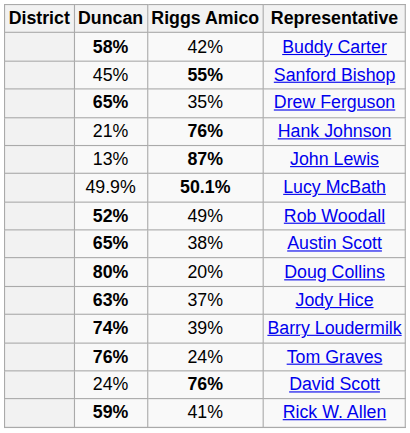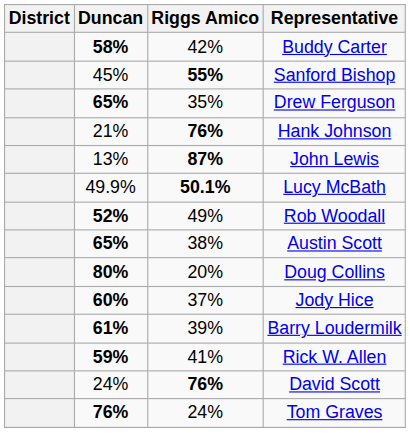 <table class=wikitable>
 <tr>
 <th>District</th>
 <th>Duncan</th>
 <th>Riggs Amico</th>
 <th>Representative</th>
 </tr>
 <tr align=center>
 <th></th>
 <td><strong>58%</strong></td>
 <td>42%</td>
 <td><a href='#'>Buddy Carter</a></td>
 </tr>
 <tr align=center>
 <th></th>
 <td>45%</td>
 <td><strong>55%</strong></td>
 <td><a href='#'>Sanford Bishop</a></td>
 </tr>
 <tr align=center>
 <th></th>
 <td><strong>65%</strong></td>
 <td>35%</td>
 <td><a href='#'>Drew Ferguson</a></td>
 </tr>
 <tr align=center>
 <th></th>
 <td>21%</td>
 <td><strong>76%</strong></td>
 <td><a href='#'>Hank Johnson</a></td>
 </tr>
 <tr align=center>
 <th></th>
 <td>13%</td>
 <td><strong>87%</strong></td>
 <td><a href='#'>John Lewis</a></td>
 </tr>
 <tr align=center>
 <th></th>
 <td>49.9%</td>
 <td><strong>50.1%</strong></td>
 <td><a href='#'>Lucy McBath</a></td>
 </tr>
 <tr align=center>
 <th></th>
 <td><strong>52%</strong></td>
 <td>49%</td>
 <td><a href='#'>Rob Woodall</a></td>
 </tr>
 <tr align=center>
 <th></th>
 <td><strong>65%</strong></td>
 <td>38%</td>
 <td><a href='#'>Austin Scott</a></td>
 </tr>
 <tr align=center>
 <th></th>
 <td><strong>80%</strong></td>
 <td>20%</td>
 <td><a href='#'>Doug Collins</a></td>
 </tr>
 <tr align=center>
 <th></th>
-<td><strong>63%</strong></td>
+<td><strong>60%</strong></td>
 <td>37%</td>
 <td><a href='#'>Jody Hice</a></td>
 </tr>
 <tr align=center>
 <th></th>
-<td><strong>74%</strong></td>
+<td><strong>61%</strong></td>
 <td>39%</td>
 <td><a href='#'>Barry Loudermilk</a></td>
 </tr>
 <tr align=center>
 <th></th>
-<td><strong>76%</strong></td>
-<td>24%</td>
-<td><a href='#'>Tom Graves</a></td>
+<td><strong>59%</strong></td>
+<td>41%</td>
+<td><a href='#'>Rick W. Allen</a></td>
 </tr>
 <tr align=center>
 <th></th>
 <td>24%</td>
 <td><strong>76%</strong></td>
 <td><a href='#'>David Scott</a></td>
 </tr>
 <tr align=center>
 <th></th>
-<td><strong>59%</strong></td>
-<td>41%</td>
-<td><a href='#'>Rick W. Allen</a></td>
+<td><strong>76%</strong></td>
+<td>24%</td>
+<td><a href='#'>Tom Graves</a></td>
 </tr>
 <tr align=center>
 </tr>
 </table>
